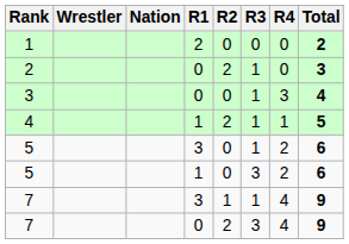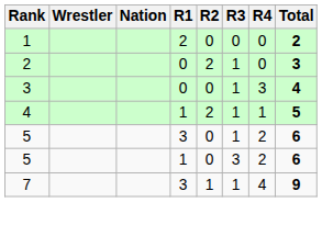 <table class="wikitable sortable" style="text-align:center;">
 <tr>
 <th>Rank</th>
 <th>Wrestler</th>
 <th>Nation</th>
 <th>R1</th>
 <th>R2</th>
 <th>R3</th>
 <th>R4</th>
 <th>Total</th>
 </tr>
 <tr style="background:#cfc;">
 <td>1</td>
 <td align=left></td>
 <td align=left></td>
 <td>2</td>
 <td>0</td>
 <td>0</td>
 <td>0</td>
 <td><strong>2</strong></td>
 </tr>
 <tr style="background:#cfc;">
 <td>2</td>
 <td align=left></td>
 <td align=left></td>
 <td>0</td>
 <td>2</td>
 <td>1</td>
 <td>0</td>
 <td><strong>3</strong></td>
 </tr>
 <tr style="background:#cfc;">
 <td>3</td>
 <td align=left></td>
 <td align=left></td>
 <td>0</td>
 <td>0</td>
 <td>1</td>
 <td>3</td>
 <td><strong>4</strong></td>
 </tr>
 <tr style="background:#cfc;">
 <td>4</td>
 <td align=left></td>
 <td align=left></td>
 <td>1</td>
 <td>2</td>
 <td>1</td>
 <td>1</td>
 <td><strong>5</strong></td>
 </tr>
 <tr>
 <td>5</td>
 <td align=left></td>
 <td align=left></td>
 <td>3</td>
 <td>0</td>
 <td>1</td>
 <td>2</td>
 <td><strong>6</strong></td>
 </tr>
 <tr>
 <td>5</td>
 <td align=left></td>
 <td align=left></td>
 <td>1</td>
 <td>0</td>
 <td>3</td>
 <td>2</td>
 <td><strong>6</strong></td>
 </tr>
 <tr>
 <td>7</td>
 <td align=left></td>
 <td align=left></td>
 <td>3</td>
 <td>1</td>
 <td>1</td>
 <td>4</td>
 <td><strong>9</strong></td>
 </tr>
-<tr>
-<td>7</td>
-<td align=left></td>
-<td align=left></td>
-<td>0</td>
-<td>2</td>
-<td>3</td>
-<td>4</td>
-<td><strong>9</strong></td>
-</tr>
 </table>
